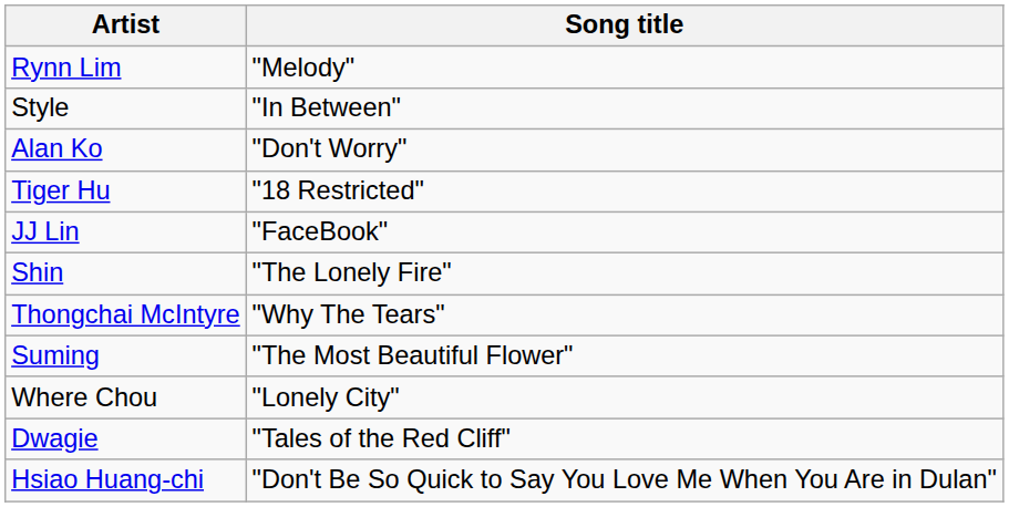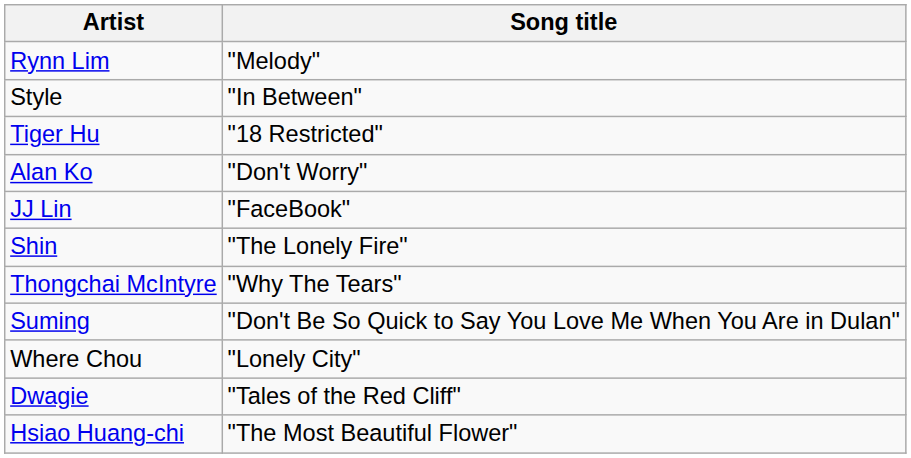 <table class="wikitable sortable">
 <tr>
 <th>Artist</th>
 <th>Song title</th>
 </tr>
 <tr>
 <td><a href='#'>Rynn Lim</a></td>
 <td>"Melody"</td>
 </tr>
 <tr>
 <td>Style</td>
 <td>"In Between"</td>
 </tr>
 <tr>
+<td><a href='#'>Tiger Hu</a></td>
+<td>"18 Restricted"</td>
+</tr>
+<tr>
 <td><a href='#'>Alan Ko</a></td>
 <td>"Don't Worry"</td>
-</tr>
-<tr>
-<td><a href='#'>Tiger Hu</a></td>
-<td>"18 Restricted"</td>
 </tr>
 <tr>
 <td><a href='#'>JJ Lin</a></td>
 <td>"FaceBook"</td>
 </tr>
 <tr>
 <td><a href='#'>Shin</a></td>
 <td>"The Lonely Fire"</td>
 </tr>
 <tr>
 <td><a href='#'>Thongchai McIntyre</a></td>
 <td>"Why The Tears"</td>
 </tr>
 <tr>
 <td><a href='#'>Suming</a></td>
-<td>"The Most Beautiful Flower"</td>
+<td>"Don't Be So Quick to Say You Love Me When You Are in Dulan"</td>
 </tr>
 <tr>
 <td>Where Chou</td>
 <td>"Lonely City"</td>
 </tr>
 <tr>
 <td><a href='#'>Dwagie</a></td>
 <td>"Tales of the Red Cliff"</td>
 </tr>
 <tr>
 <td><a href='#'>Hsiao Huang-chi</a></td>
-<td>"Don't Be So Quick to Say You Love Me When You Are in Dulan"</td>
+<td>"The Most Beautiful Flower"</td>
 </tr>
 </table>
